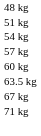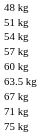 <table>
 <tr>
 <td rowspan=2>48 kg</td>
 <td rowspan=2></td>
 <td rowspan=2></td>
 <td></td>
 </tr>
 <tr>
 <td></td>
 </tr>
 <tr>
 <td rowspan=2>51 kg</td>
 <td rowspan=2></td>
 <td rowspan=2></td>
 <td></td>
 </tr>
 <tr>
 <td></td>
 </tr>
 <tr>
 <td>54 kg</td>
 <td></td>
 <td></td>
 <td></td>
 </tr>
 <tr>
 <td rowspan=2>57 kg</td>
 <td rowspan=2></td>
 <td rowspan=2></td>
 <td></td>
 </tr>
 <tr>
 <td></td>
 </tr>
 <tr>
 <td rowspan=2>60 kg</td>
 <td rowspan=2></td>
 <td rowspan=2></td>
 <td></td>
 </tr>
 <tr>
 <td></td>
 </tr>
 <tr>
 <td rowspan=2>63.5 kg</td>
 <td rowspan=2></td>
 <td rowspan=2></td>
 <td></td>
 </tr>
 <tr>
 <td></td>
 </tr>
 <tr>
 <td rowspan=2>67 kg</td>
 <td rowspan=2></td>
 <td rowspan=2></td>
 <td></td>
 </tr>
 <tr>
 <td></td>
 </tr>
 <tr>
 <td>71 kg</td>
 <td></td>
 <td></td>
 <td></td>
 </tr>
+<tr>
+<td>75 kg</td>
+<td></td>
+<td></td>
+<td></td>
+</tr>
 </table>
